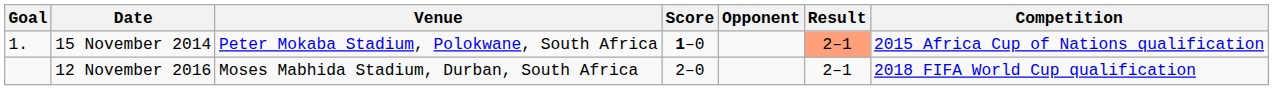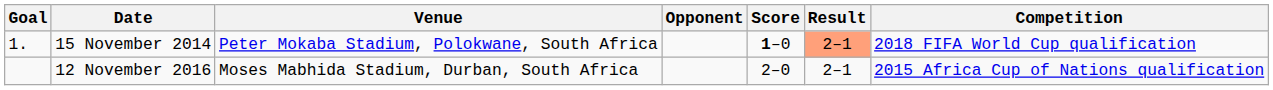 <table class="wikitable plainrowheaders sortable">
 <tr>
 <th>Goal</th>
 <th>Date</th>
 <th>Venue</th>
+<th>Opponent</th>
 <th>Score</th>
-<th>Opponent</th>
 <th>Result</th>
 <th>Competition</th>
 </tr>
 <tr>
 <td>1.</td>
 <td>15 November 2014</td>
 <td><a href='#'>Peter Mokaba Stadium</a>, <a href='#'>Polokwane</a>, South Africa</td>
+<td></td>
 <td align=center><strong>1</strong>–0</td>
-<td></td>
 <td align=center style="background: lightsalmon;">2–1</td>
-<td><a href='#'>2015 Africa Cup of Nations qualification</a></td>
+<td><a href='#'>2018 FIFA World Cup qualification</a></td>
 </tr>
 <tr>
 <td></td>
 <td>12 November 2016</td>
 <td>Moses Mabhida Stadium, Durban, South Africa</td>
+<td></td>
 <td align=center>2–0</td>
-<td></td>
 <td align=center>2–1</td>
-<td><a href='#'>2018 FIFA World Cup qualification</a></td>
+<td><a href='#'>2015 Africa Cup of Nations qualification</a></td>
 </tr>
 </table>
